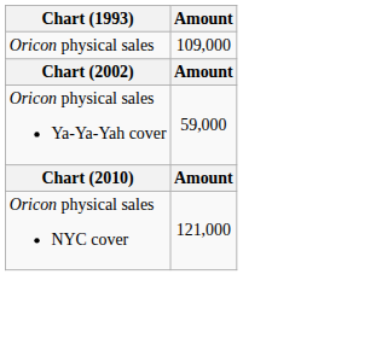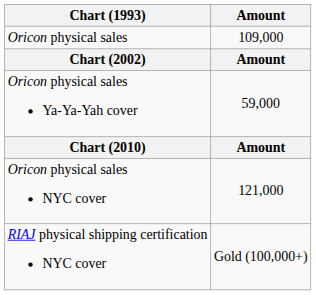 <table class="wikitable">
 <tr>
 <th>Chart (1993)</th>
 <th>Amount</th>
 </tr>
 <tr>
 <td><em>Oricon</em> physical sales</td>
 <td style="text-align:center;">109,000</td>
 </tr>
 <tr>
 <th>Chart (2002)</th>
 <th>Amount</th>
 </tr>
 <tr>
 <td><em>Oricon</em> physical sales<br><ul><li>Ya-Ya-Yah cover</li></ul></td>
 <td style="text-align:center;">59,000</td>
 </tr>
 <tr>
 <th>Chart (2010)</th>
 <th>Amount</th>
 </tr>
 <tr>
 <td><em>Oricon</em> physical sales<br><ul><li>NYC cover</li></ul></td>
 <td style="text-align:center;">121,000</td>
 </tr>
+<tr>
+<td><em><a href='#'>RIAJ</a></em> physical shipping certification<br><ul><li>NYC cover</li></ul></td>
+<td style="text-align:center;">Gold (100,000+)</td>
+</tr>
 </table>
